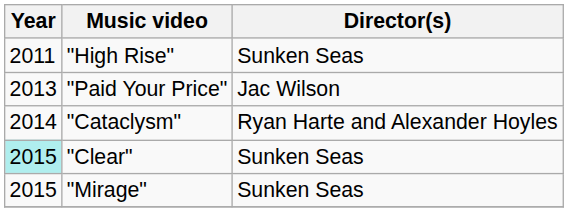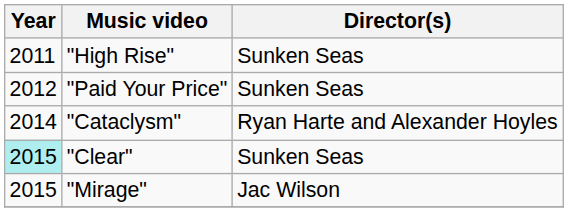 <table class="wikitable plainrowheaders">
 <tr>
 <th>Year</th>
 <th>Music video</th>
 <th>Director(s)</th>
 </tr>
 <tr>
 <td>2011</td>
 <td>"High Rise"</td>
 <td>Sunken Seas </td>
 </tr>
 <tr>
-<td>2013</td>
+<td>2012</td>
 <td>"Paid Your Price"</td>
-<td>Jac Wilson </td>
+<td>Sunken Seas </td>
 </tr>
 <tr>
 <td>2014</td>
 <td>"Cataclysm"</td>
 <td>Ryan Harte and Alexander Hoyles </td>
 </tr>
 <tr>
 <td style="background: paleturquoise;">2015</td>
 <td>"Clear"</td>
 <td>Sunken Seas </td>
 </tr>
 <tr>
 <td>2015</td>
 <td>"Mirage"</td>
-<td>Sunken Seas </td>
+<td>Jac Wilson </td>
 </tr>
 <tr>
 </tr>
 </table>
